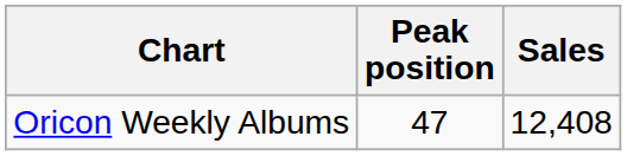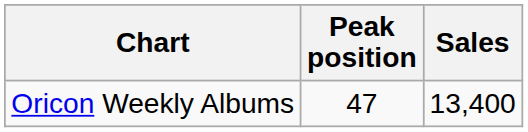 <table class="wikitable">
 <tr>
 <th>Chart</th>
 <th>Peak<br>position</th>
 <th>Sales</th>
 </tr>
 <tr>
 <td><a href='#'>Oricon</a> Weekly Albums</td>
 <td align="center">47</td>
-<td>12,408</td>
+<td>13,400</td>
 </tr>
 </table>
